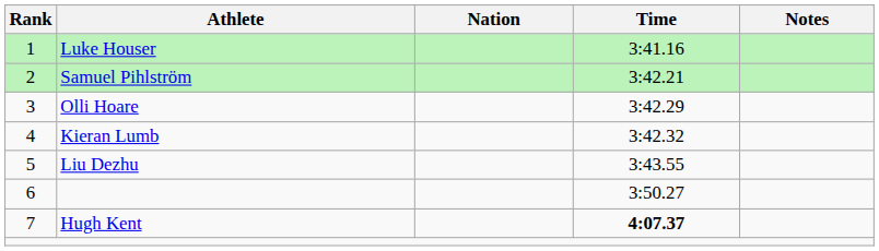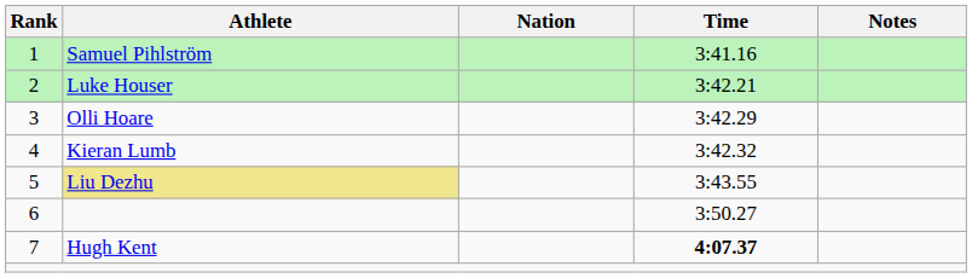 <table class="wikitable sortable" style="text-align:center;width: 60%;">
 <tr>
 <th scope="col" style="width: 10px;">Rank</th>
 <th scope="col">Athlete</th>
 <th scope="col">Nation</th>
 <th scope="col">Time</th>
 <th scope="col">Notes</th>
 </tr>
 <tr bgcolor=bbf3bb>
 <td>1</td>
-<td align=left><a href='#'>Luke Houser</a></td>
+<td align=left><a href='#'>Samuel Pihlström</a></td>
 <td align=left></td>
 <td>3:41.16</td>
 <td></td>
 </tr>
 <tr bgcolor=bbf3bb>
 <td>2</td>
-<td align=left><a href='#'>Samuel Pihlström</a></td>
+<td align=left><a href='#'>Luke Houser</a></td>
 <td align=left></td>
 <td>3:42.21</td>
 <td></td>
 </tr>
 <tr>
 <td>3</td>
 <td align=left><a href='#'>Olli Hoare</a></td>
 <td align=left></td>
 <td>3:42.29</td>
 <td></td>
 </tr>
 <tr>
 <td>4</td>
 <td align=left><a href='#'>Kieran Lumb</a></td>
 <td align=left></td>
 <td>3:42.32</td>
 <td></td>
 </tr>
 <tr>
 <td>5</td>
-<td align=left><a href='#'>Liu Dezhu</a></td>
+<td align=left style="background: khaki;"><a href='#'>Liu Dezhu</a></td>
 <td align=left></td>
 <td>3:43.55</td>
 <td></td>
 </tr>
 <tr>
 <td>6</td>
 <td align=left></td>
 <td align=left></td>
 <td>3:50.27</td>
 <td></td>
 </tr>
 <tr>
 <td>7</td>
 <td align=left><a href='#'>Hugh Kent</a></td>
 <td align=left></td>
 <td><strong>4:07.37</strong></td>
 <td></td>
 </tr>
 <tr class="sortbottom">
 <td colspan="5"></td>
 </tr>
 </table>
